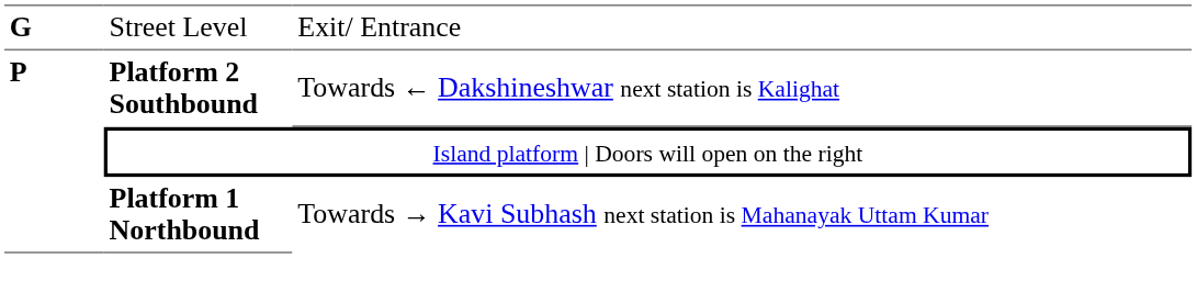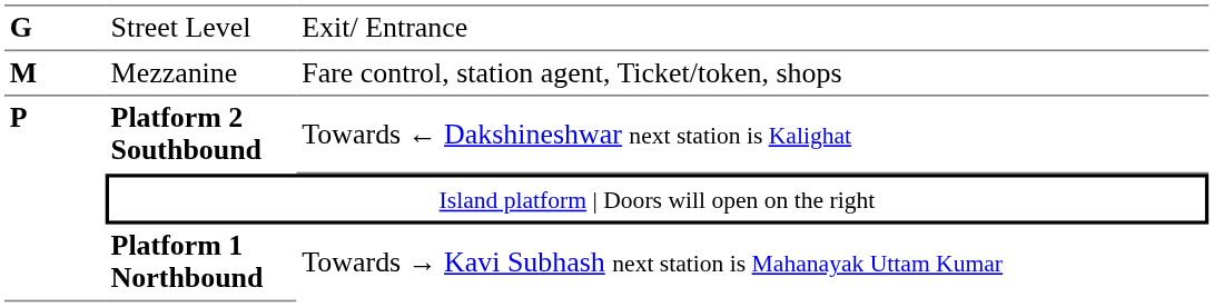 <table table border=0 cellspacing=0 cellpadding=3>
 <tr>
 <td style="border-top:solid 1px gray;border-bottom:solid 1px gray;" width=50 valign=top><strong>G</strong></td>
 <td style="border-top:solid 1px gray;border-bottom:solid 1px gray;" width=100 valign=top>Street Level</td>
 <td style="border-top:solid 1px gray;border-bottom:solid 1px gray;" width=390 valign=top>Exit/ Entrance</td>
+</tr>
+<tr>
+<td style="border-bottom:solid 1px gray;"><strong>M</strong></td>
+<td style="border-bottom:solid 1px gray;">Mezzanine</td>
+<td style="border-bottom:solid 1px gray;">Fare control, station agent, Ticket/token, shops</td>
 </tr>
 <tr>
 <td style="border-bottom:solid 1px gray;" width=50 rowspan=3 valign=top><strong>P</strong></td>
 <td style="border-bottom:solid 1px white;" width=100><span><strong>Platform 2</strong><br><strong>Southbound</strong></span></td>
 <td style="border-bottom:solid 1px gray;" width="500">Towards ← <a href='#'>Dakshineshwar</a> <small>next station is <a href='#'>Kalighat</a></small></td>
 </tr>
 <tr>
 <td style="border-top:solid 2px black;border-right:solid 2px black;border-left:solid 2px black;border-bottom:solid 2px black;text-align:center;" colspan=2><small><a href='#'>Island platform</a> | Doors will open on the right </small></td>
 </tr>
 <tr>
 <td style="border-bottom:solid 1px gray;" width=100><span><strong>Platform 1</strong><br><strong>Northbound</strong></span></td>
 <td style="border-bottom:solid 1px white;" width=500>Towards → <a href='#'>Kavi Subhash</a> <small>next station is <a href='#'>Mahanayak Uttam Kumar</a></small></td>
 </tr>
 </table>
